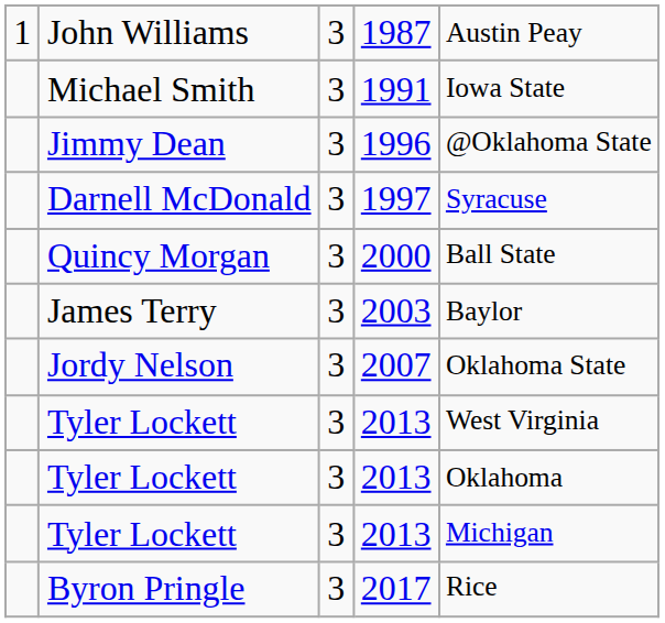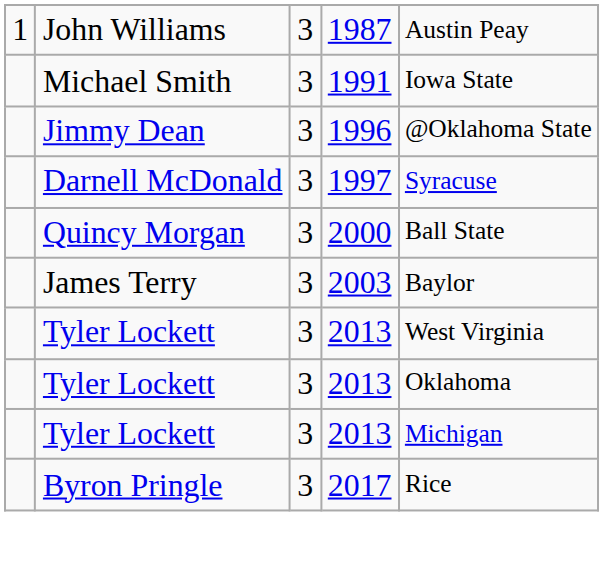 <table class="wikitable">
 <tr>
 </tr>
 <tr>
 <td>1</td>
 <td>John Williams</td>
 <td>3</td>
 <td><a href='#'>1987</a></td>
 <td style="font-size:80%;">Austin Peay</td>
 </tr>
 <tr>
 <td></td>
 <td>Michael Smith</td>
 <td>3</td>
 <td><a href='#'>1991</a></td>
 <td style="font-size:80%;">Iowa State</td>
 </tr>
 <tr>
 <td></td>
 <td><a href='#'>Jimmy Dean</a></td>
 <td>3</td>
 <td><a href='#'>1996</a></td>
 <td style="font-size:80%;">@Oklahoma State</td>
 </tr>
 <tr>
 <td></td>
 <td><a href='#'>Darnell McDonald</a></td>
 <td>3</td>
 <td><a href='#'>1997</a></td>
 <td style="font-size:80%;"><a href='#'>Syracuse</a></td>
 </tr>
 <tr>
 <td></td>
 <td><a href='#'>Quincy Morgan</a></td>
 <td>3</td>
 <td><a href='#'>2000</a></td>
 <td style="font-size:80%;">Ball State</td>
 </tr>
 <tr>
 <td></td>
 <td>James Terry</td>
 <td>3</td>
 <td><a href='#'>2003</a></td>
 <td style="font-size:80%;">Baylor</td>
 </tr>
 <tr>
 <td></td>
-<td><a href='#'>Jordy Nelson</a></td>
-<td>3</td>
-<td><a href='#'>2007</a></td>
-<td style="font-size:80%;">Oklahoma State</td>
-</tr>
-<tr>
-<td></td>
 <td><a href='#'>Tyler Lockett</a></td>
 <td>3</td>
 <td><a href='#'>2013</a></td>
 <td style="font-size:80%;">West Virginia</td>
 </tr>
 <tr>
 <td></td>
 <td><a href='#'>Tyler Lockett</a></td>
 <td>3</td>
 <td><a href='#'>2013</a></td>
 <td style="font-size:80%;">Oklahoma</td>
 </tr>
 <tr>
 <td></td>
 <td><a href='#'>Tyler Lockett</a></td>
 <td>3</td>
 <td><a href='#'>2013</a></td>
 <td style="font-size:80%;"><a href='#'>Michigan</a></td>
 </tr>
 <tr>
 <td></td>
 <td><a href='#'>Byron Pringle</a></td>
 <td>3</td>
 <td><a href='#'>2017</a></td>
 <td style="font-size:80%;">Rice</td>
 </tr>
 </table>
